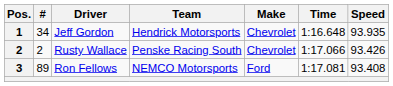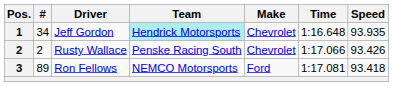 <table class="wikitable" style="font-size:95%">
 <tr>
 <th>Pos.</th>
 <th>#</th>
 <th>Driver</th>
 <th>Team</th>
 <th>Make</th>
 <th>Time</th>
 <th>Speed</th>
 </tr>
 <tr>
 <th>1</th>
 <td>34</td>
 <td><a href='#'>Jeff Gordon</a></td>
-<td><a href='#'>Hendrick Motorsports</a></td>
+<td style="background: paleturquoise;"><a href='#'>Hendrick Motorsports</a></td>
 <td><a href='#'>Chevrolet</a></td>
 <td>1:16.648</td>
 <td>93.935</td>
 </tr>
 <tr>
 <th>2</th>
 <td>2</td>
 <td><a href='#'>Rusty Wallace</a></td>
 <td><a href='#'>Penske Racing South</a></td>
 <td><a href='#'>Chevrolet</a></td>
 <td>1:17.066</td>
 <td>93.426</td>
 </tr>
 <tr>
 <th>3</th>
 <td>89</td>
 <td><a href='#'>Ron Fellows</a></td>
 <td><a href='#'>NEMCO Motorsports</a></td>
 <td><a href='#'>Ford</a></td>
 <td>1:17.081</td>
-<td>93.408</td>
+<td>93.418</td>
 </tr>
 <tr>
 <th colspan="7"></th>
 </tr>
 </table>
